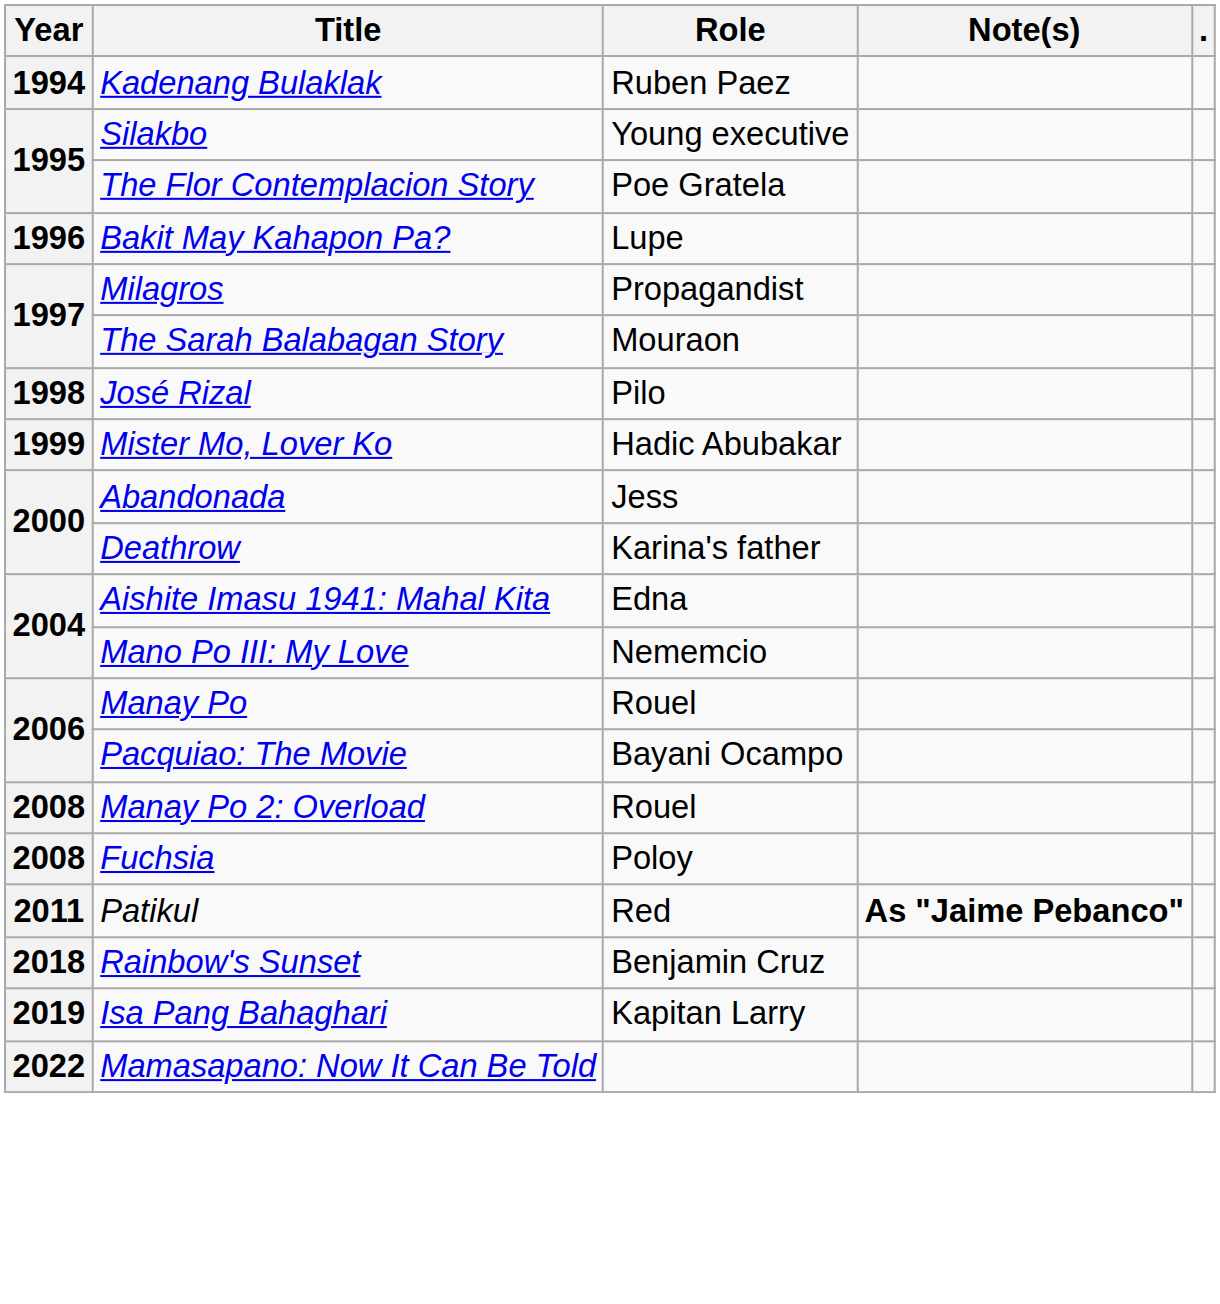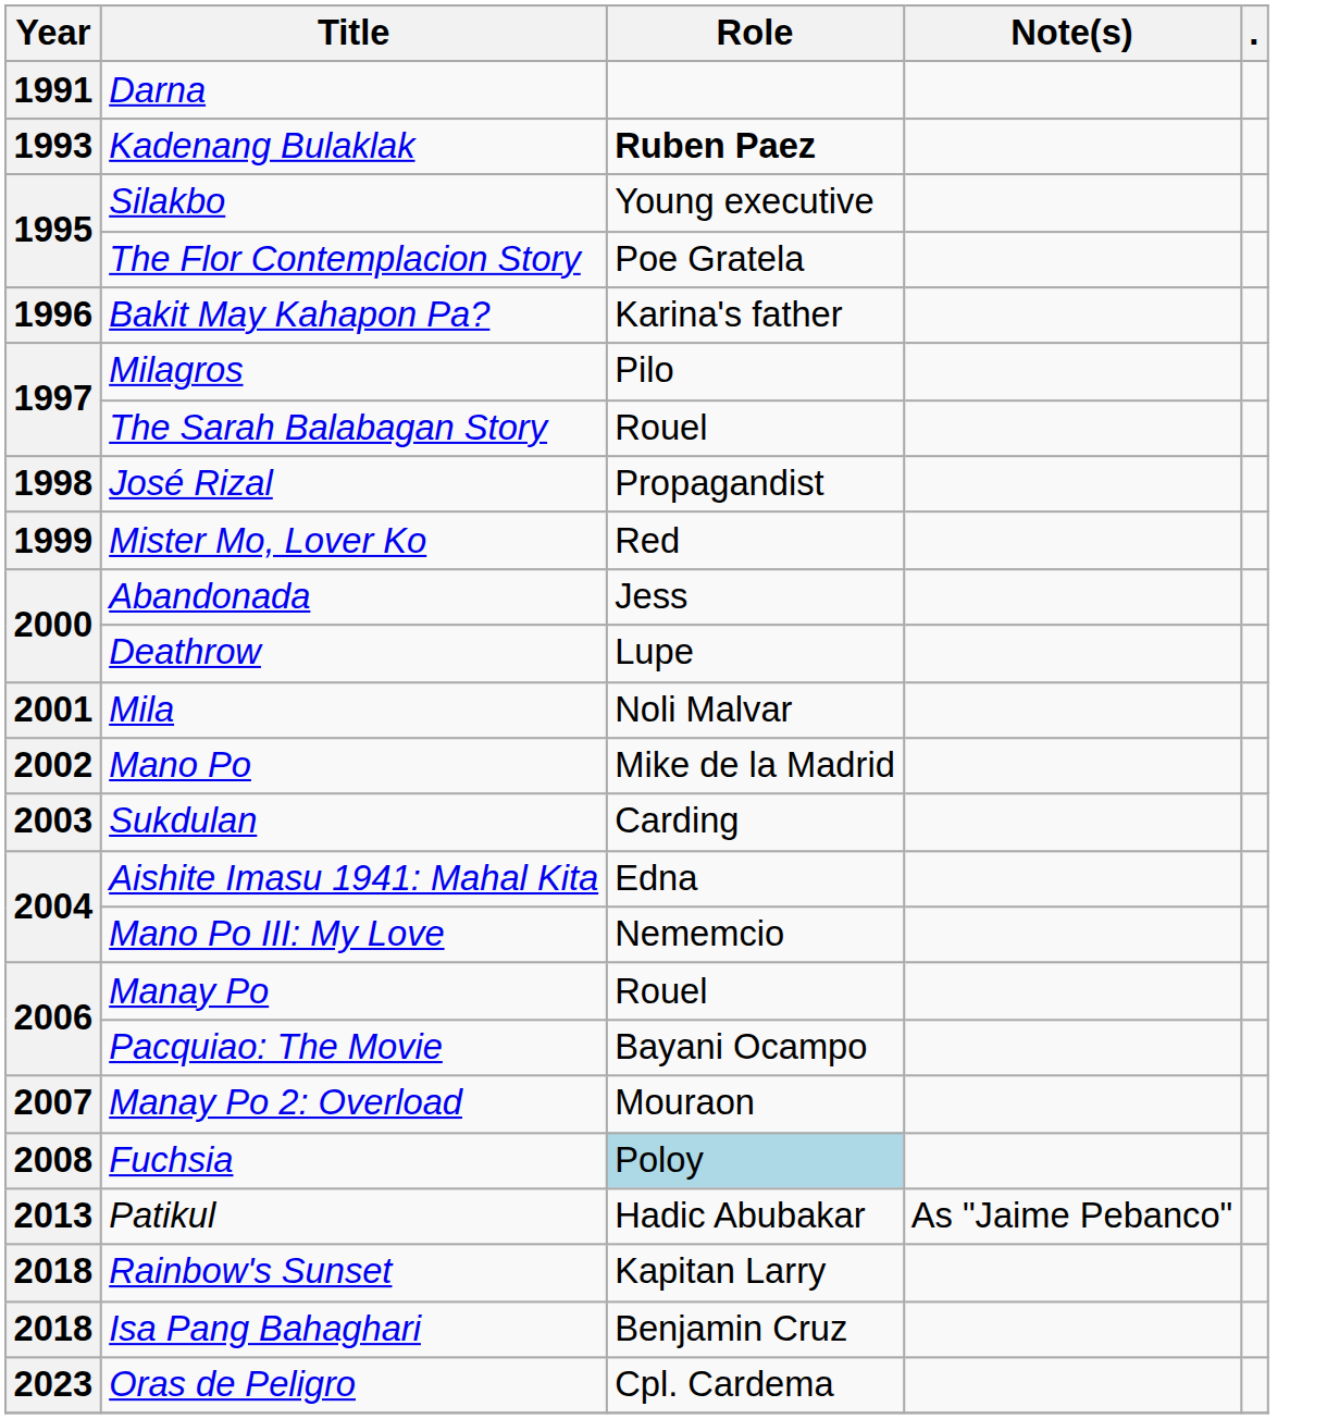 <table class="wikitable plainrowheaders sortable">
 <tr>
 <th scope="col">Year</th>
 <th scope="col">Title</th>
 <th scope="col" class="unsortable">Role</th>
 <th scope="col" class="unsortable">Note(s)</th>
 <th scope="col" class="unsortable">.</th>
 </tr>
 <tr>
-<th scope="row">1994</th>
+<th scope="row">1991</th>
+<td><em><a href='#'>Darna</a></em> </td>
+<td></td>
+<td></td>
+<td style="text-align:center;"></td>
+</tr>
+<tr>
+<th scope="row">1993</th>
 <td><em><a href='#'>Kadenang Bulaklak</a></em> </td>
-<td>Ruben Paez</td>
+<td><strong>Ruben Paez</strong></td>
 <td></td>
 <td style="text-align:center;"></td>
 </tr>
 <tr>
 <th rowspan="2" scope="row">1995</th>
 <td><em><a href='#'>Silakbo</a></em> </td>
 <td>Young executive</td>
 <td></td>
 <td style="text-align:center;"></td>
 </tr>
 <tr>
 <td><em><a href='#'>The Flor Contemplacion Story</a></em> </td>
 <td>Poe Gratela</td>
 <td></td>
 <td style="text-align:center;"></td>
 </tr>
 <tr>
 <th scope="row">1996</th>
 <td><em><a href='#'>Bakit May Kahapon Pa?</a></em> </td>
-<td>Lupe</td>
+<td>Karina's father</td>
 <td></td>
 <td style="text-align:center;"></td>
 </tr>
 <tr>
 <th rowspan="2" scope="row">1997</th>
 <td><em><a href='#'>Milagros</a></em> </td>
-<td>Propagandist</td>
+<td>Pilo</td>
 <td></td>
 <td style="text-align:center;"></td>
 </tr>
 <tr>
 <td><em><a href='#'>The Sarah Balabagan Story</a></em> </td>
-<td>Mouraon</td>
+<td>Rouel</td>
 <td></td>
 <td style="text-align:center;"></td>
 </tr>
 <tr>
 <th scope="row">1998</th>
 <td><em><a href='#'>José Rizal</a></em> </td>
-<td>Pilo</td>
+<td>Propagandist</td>
 <td></td>
 <td style="text-align:center;"></td>
 </tr>
 <tr>
 <th scope="row">1999</th>
 <td><em><a href='#'>Mister Mo, Lover Ko</a></em> </td>
-<td>Hadic Abubakar</td>
+<td>Red</td>
 <td></td>
 <td style="text-align:center;"></td>
 </tr>
 <tr>
 <th rowspan="2" scope="row">2000</th>
 <td><em><a href='#'>Abandonada</a></em> </td>
 <td>Jess</td>
 <td></td>
 <td style="text-align:center;"></td>
 </tr>
 <tr>
 <td><em><a href='#'>Deathrow</a></em> </td>
-<td>Karina's father</td>
+<td>Lupe</td>
+<td></td>
+<td style="text-align:center;"></td>
+</tr>
+<tr>
+<th scope="row">2001</th>
+<td><em><a href='#'>Mila</a></em> </td>
+<td>Noli Malvar</td>
+<td></td>
+<td style="text-align:center;"></td>
+</tr>
+<tr>
+<th scope="row">2002</th>
+<td><em><a href='#'>Mano Po</a></em> </td>
+<td>Mike de la Madrid</td>
+<td></td>
+<td style="text-align:center;"></td>
+</tr>
+<tr>
+<th scope="row">2003</th>
+<td><em><a href='#'>Sukdulan</a></em> </td>
+<td>Carding</td>
 <td></td>
 <td style="text-align:center;"></td>
 </tr>
 <tr>
 <th rowspan="2" scope="row">2004</th>
 <td><em><a href='#'>Aishite Imasu 1941: Mahal Kita</a></em> </td>
 <td>Edna</td>
 <td></td>
 <td style="text-align:center;"></td>
 </tr>
 <tr>
 <td><em><a href='#'>Mano Po III: My Love</a></em> </td>
 <td>Nememcio</td>
 <td></td>
 <td style="text-align:center;"></td>
 </tr>
 <tr>
 <th rowspan="2" scope="row">2006</th>
 <td><em><a href='#'>Manay Po</a></em> </td>
 <td>Rouel</td>
 <td></td>
 <td style="text-align:center;"></td>
 </tr>
 <tr>
 <td><em><a href='#'>Pacquiao: The Movie</a></em> </td>
 <td>Bayani Ocampo</td>
 <td></td>
 <td style="text-align:center;"></td>
 </tr>
 <tr>
-<th scope="row">2008</th>
+<th scope="row">2007</th>
 <td><em><a href='#'>Manay Po 2: Overload</a></em></td>
-<td>Rouel</td>
+<td>Mouraon</td>
 <td></td>
 <td style="text-align:center;"></td>
 </tr>
 <tr>
 <th scope="row">2008</th>
 <td><em><a href='#'>Fuchsia</a></em> </td>
-<td>Poloy</td>
+<td style="background: lightblue;">Poloy</td>
 <td></td>
 <td style="text-align:center;"></td>
 </tr>
 <tr>
-<th scope="row">2011</th>
+<th scope="row">2013</th>
 <td><em>Patikul</em></td>
-<td>Red</td>
-<td><strong>As "Jaime Pebanco"</strong></td>
+<td>Hadic Abubakar</td>
+<td>As "Jaime Pebanco"</td>
 <td style="text-align:center;"></td>
 </tr>
 <tr>
 <th scope="row">2018</th>
 <td><em><a href='#'>Rainbow's Sunset</a></em></td>
+<td>Kapitan Larry</td>
+<td></td>
+<td style="text-align:center;"></td>
+</tr>
+<tr>
+<th scope="row">2018</th>
+<td><em><a href='#'>Isa Pang Bahaghari</a></em></td>
 <td>Benjamin Cruz</td>
 <td></td>
 <td style="text-align:center;"></td>
 </tr>
 <tr>
-<th scope="row">2019</th>
-<td><em><a href='#'>Isa Pang Bahaghari</a></em></td>
-<td>Kapitan Larry</td>
-<td></td>
-<td style="text-align:center;"></td>
-</tr>
-<tr>
-<th scope="row">2022</th>
-<td><em><a href='#'>Mamasapano: Now It Can Be Told</a></em></td>
-<td></td>
+<th scope="row">2023</th>
+<td><em><a href='#'>Oras de Peligro</a></em></td>
+<td>Cpl. Cardema</td>
 <td></td>
 <td style="text-align:center;"></td>
 </tr>
 <tr>
 </tr>
 </table>
